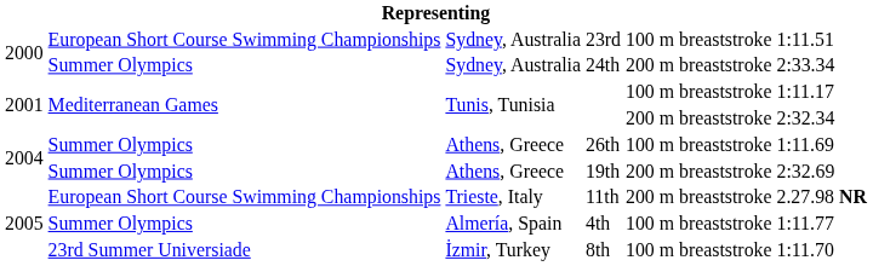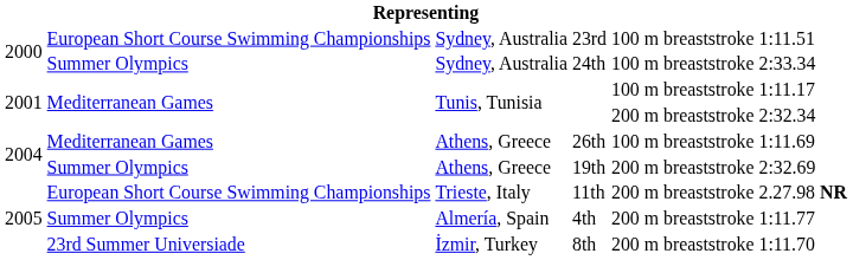 <table>
 <tr>
 <th colspan="6">Representing </th>
 </tr>
 <tr>
 <td rowspan=2>2000</td>
 <td><a href='#'>European Short Course Swimming Championships</a></td>
 <td><a href='#'>Sydney</a>, Australia</td>
 <td>23rd</td>
 <td>100 m breaststroke</td>
 <td>1:11.51</td>
 </tr>
 <tr>
 <td><a href='#'>Summer Olympics</a></td>
 <td><a href='#'>Sydney</a>, Australia</td>
 <td>24th</td>
-<td>200 m breaststroke</td>
+<td>100 m breaststroke</td>
 <td>2:33.34</td>
 </tr>
 <tr>
 <td rowspan=2>2001</td>
 <td rowspan=2><a href='#'>Mediterranean Games</a></td>
 <td rowspan=2><a href='#'>Tunis</a>, Tunisia</td>
 <td></td>
 <td>100 m breaststroke</td>
 <td>1:11.17</td>
 </tr>
 <tr>
 <td></td>
 <td>200 m breaststroke</td>
 <td>2:32.34</td>
 </tr>
 <tr>
 <td rowspan=2>2004</td>
-<td><a href='#'>Summer Olympics</a></td>
+<td><a href='#'>Mediterranean Games</a></td>
 <td><a href='#'>Athens</a>, Greece</td>
 <td>26th</td>
 <td>100 m breaststroke</td>
 <td>1:11.69</td>
 </tr>
 <tr>
 <td><a href='#'>Summer Olympics</a></td>
 <td><a href='#'>Athens</a>, Greece</td>
 <td>19th</td>
 <td>200 m breaststroke</td>
 <td>2:32.69</td>
 </tr>
 <tr>
 <td rowspan=3>2005</td>
 <td><a href='#'>European Short Course Swimming Championships</a></td>
 <td><a href='#'>Trieste</a>, Italy</td>
 <td>11th</td>
 <td>200 m breaststroke</td>
 <td>2.27.98 <strong>NR</strong></td>
 </tr>
 <tr>
 <td><a href='#'>Summer Olympics</a></td>
 <td><a href='#'>Almería</a>, Spain</td>
 <td>4th</td>
-<td>100 m breaststroke</td>
+<td>200 m breaststroke</td>
 <td>1:11.77</td>
 </tr>
 <tr>
 <td><a href='#'>23rd Summer Universiade</a></td>
 <td><a href='#'>İzmir</a>, Turkey</td>
 <td>8th</td>
-<td>100 m breaststroke</td>
+<td>200 m breaststroke</td>
 <td>1:11.70</td>
 </tr>
 </table>
